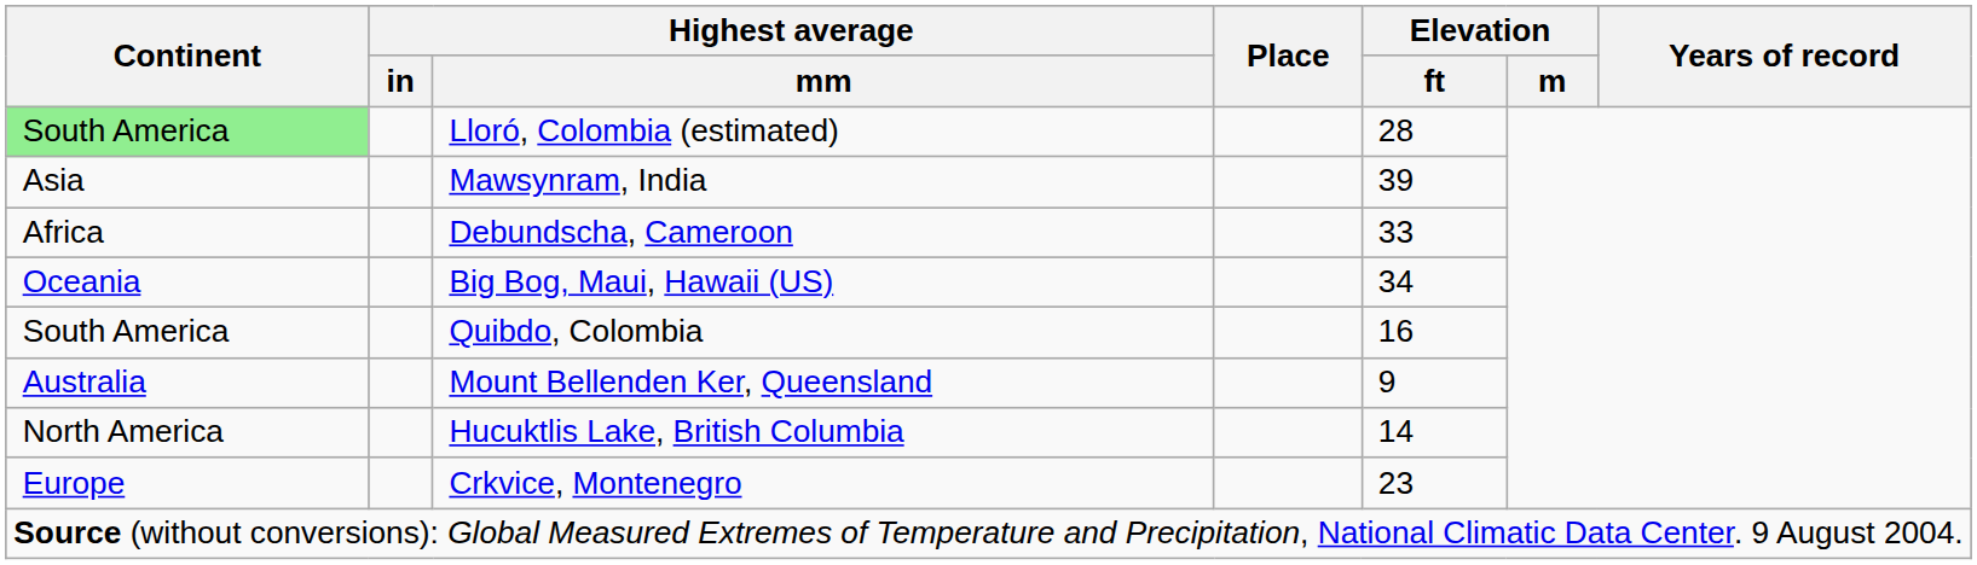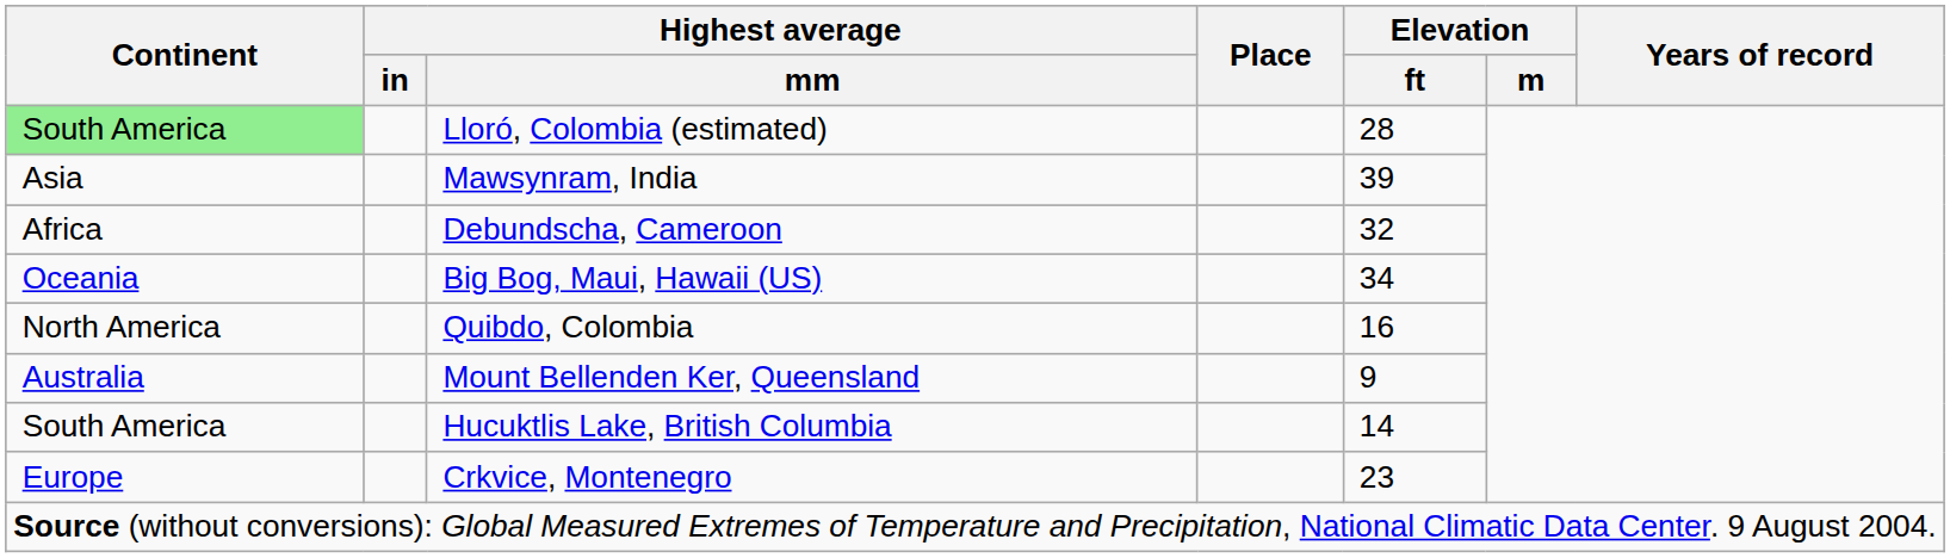 <table class="wikitable" style="margin:auto;">
 <tr>
 <th rowspan=2>Continent</th>
 <th colspan=2>Highest average</th>
 <th rowspan=2>Place</th>
 <th colspan=2>Elevation</th>
 <th rowspan=2>Years of record</th>
 </tr>
 <tr>
 <th>in</th>
 <th>mm</th>
 <th>ft</th>
 <th>m</th>
 </tr>
 <tr>
 <td style="background: lightgreen;"> South America </td>
 <td> </td>
 <td> <a href='#'>Lloró</a>, <a href='#'>Colombia</a> (estimated) </td>
 <td> </td>
 <td> 28 </td>
 </tr>
 <tr>
 <td> Asia </td>
 <td> </td>
 <td> <a href='#'>Mawsynram</a>, India </td>
 <td> </td>
 <td> 39 </td>
 </tr>
 <tr>
 <td> Africa </td>
 <td> </td>
 <td> <a href='#'>Debundscha</a>, <a href='#'>Cameroon</a> </td>
 <td> </td>
-<td> 33 </td>
+<td> 32 </td>
 </tr>
 <tr>
 <td> <a href='#'>Oceania</a> </td>
 <td> </td>
 <td> <a href='#'>Big Bog, Maui</a>, <a href='#'>Hawaii (US)</a> </td>
 <td> </td>
 <td> 34 </td>
 </tr>
 <tr>
-<td> South America </td>
+<td> North America </td>
 <td> </td>
 <td> <a href='#'>Quibdo</a>, Colombia </td>
 <td> </td>
 <td> 16 </td>
 </tr>
 <tr>
 <td> <a href='#'>Australia</a> </td>
 <td> </td>
 <td> <a href='#'>Mount Bellenden Ker</a>, <a href='#'>Queensland</a> </td>
 <td> </td>
 <td> 9 </td>
 </tr>
 <tr>
-<td> North America </td>
+<td> South America </td>
 <td> </td>
 <td> <a href='#'>Hucuktlis Lake</a>, <a href='#'>British Columbia</a> </td>
 <td> </td>
 <td> 14 </td>
 </tr>
 <tr>
 <td> <a href='#'>Europe</a> </td>
 <td> </td>
 <td> <a href='#'>Crkvice</a>, <a href='#'>Montenegro</a> </td>
 <td> </td>
 <td> 23 </td>
 </tr>
 <tr>
 <td colspan=7 style="text-align:center;"><strong>Source</strong> (without conversions): <em>Global Measured Extremes of Temperature and Precipitation</em>, <a href='#'>National Climatic Data Center</a>. 9 August 2004.</td>
 </tr>
 </table>
